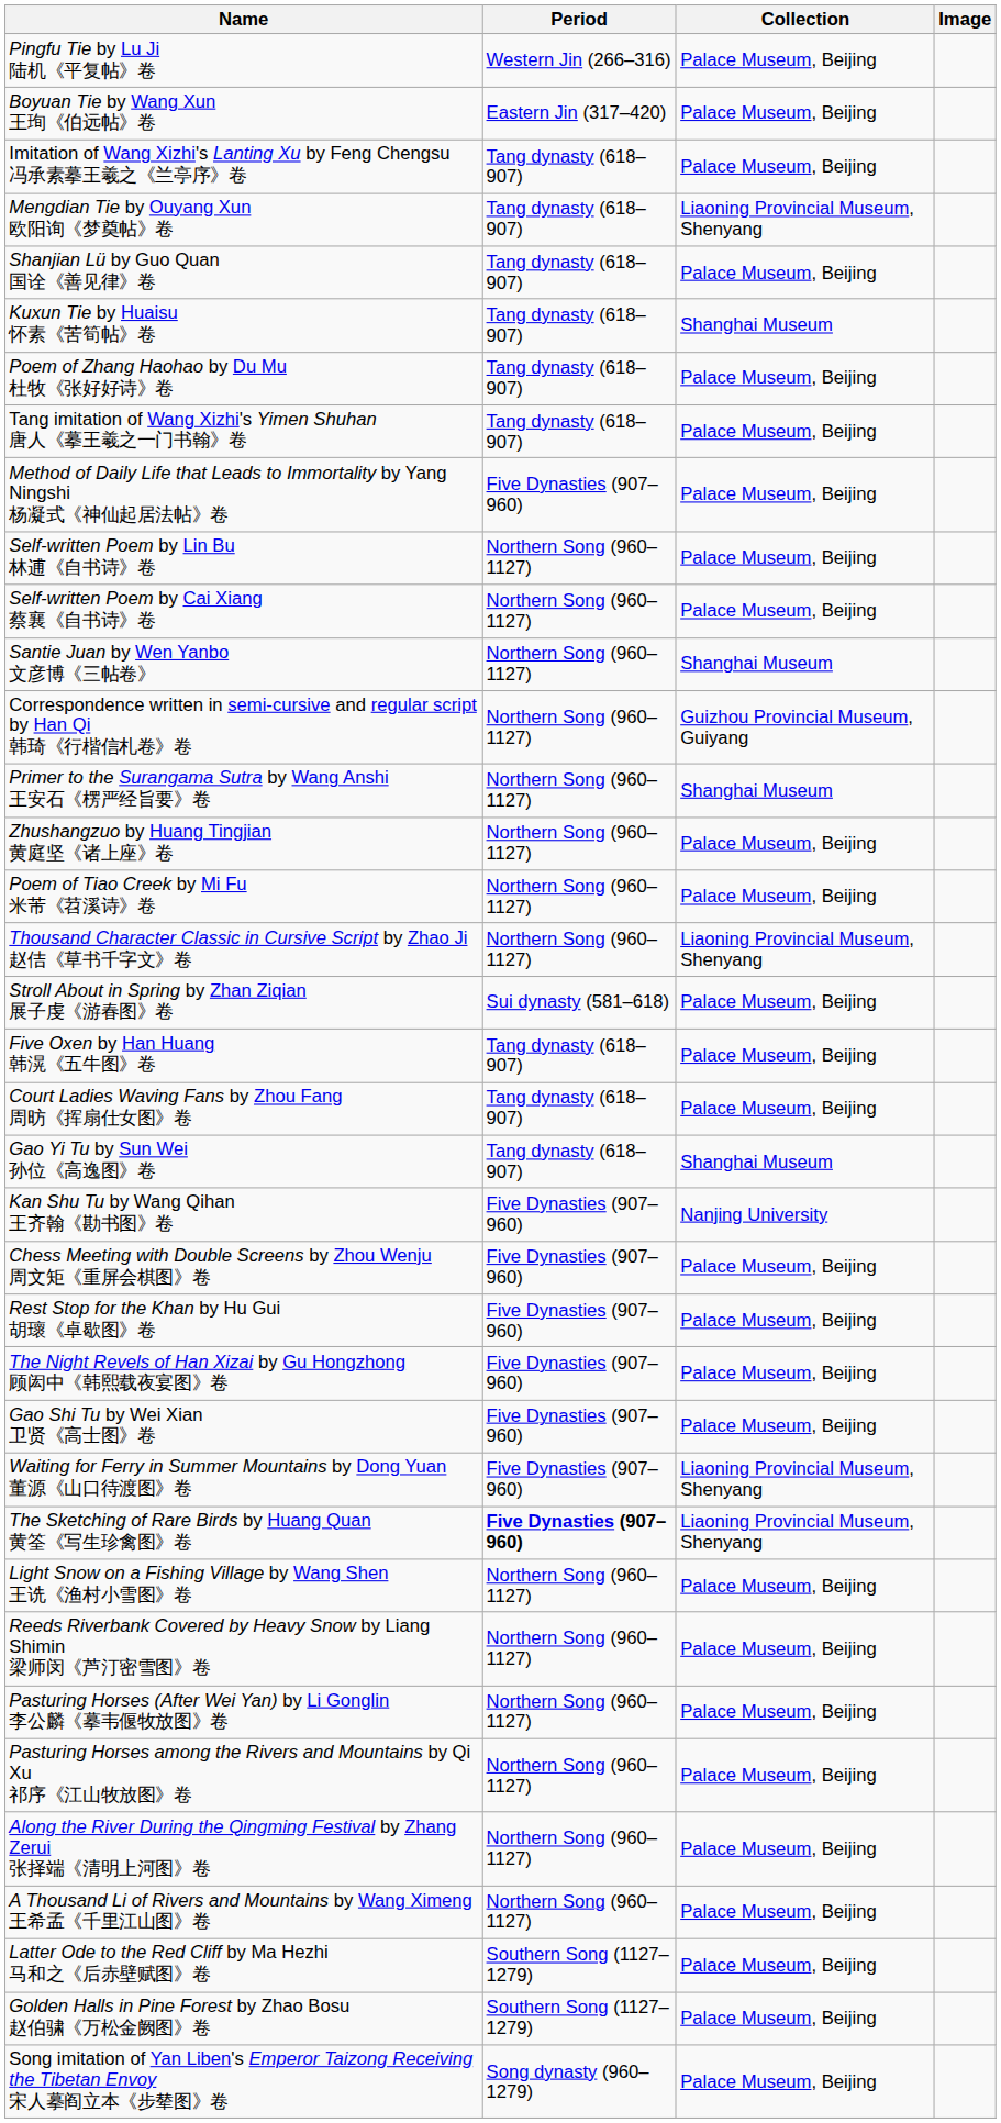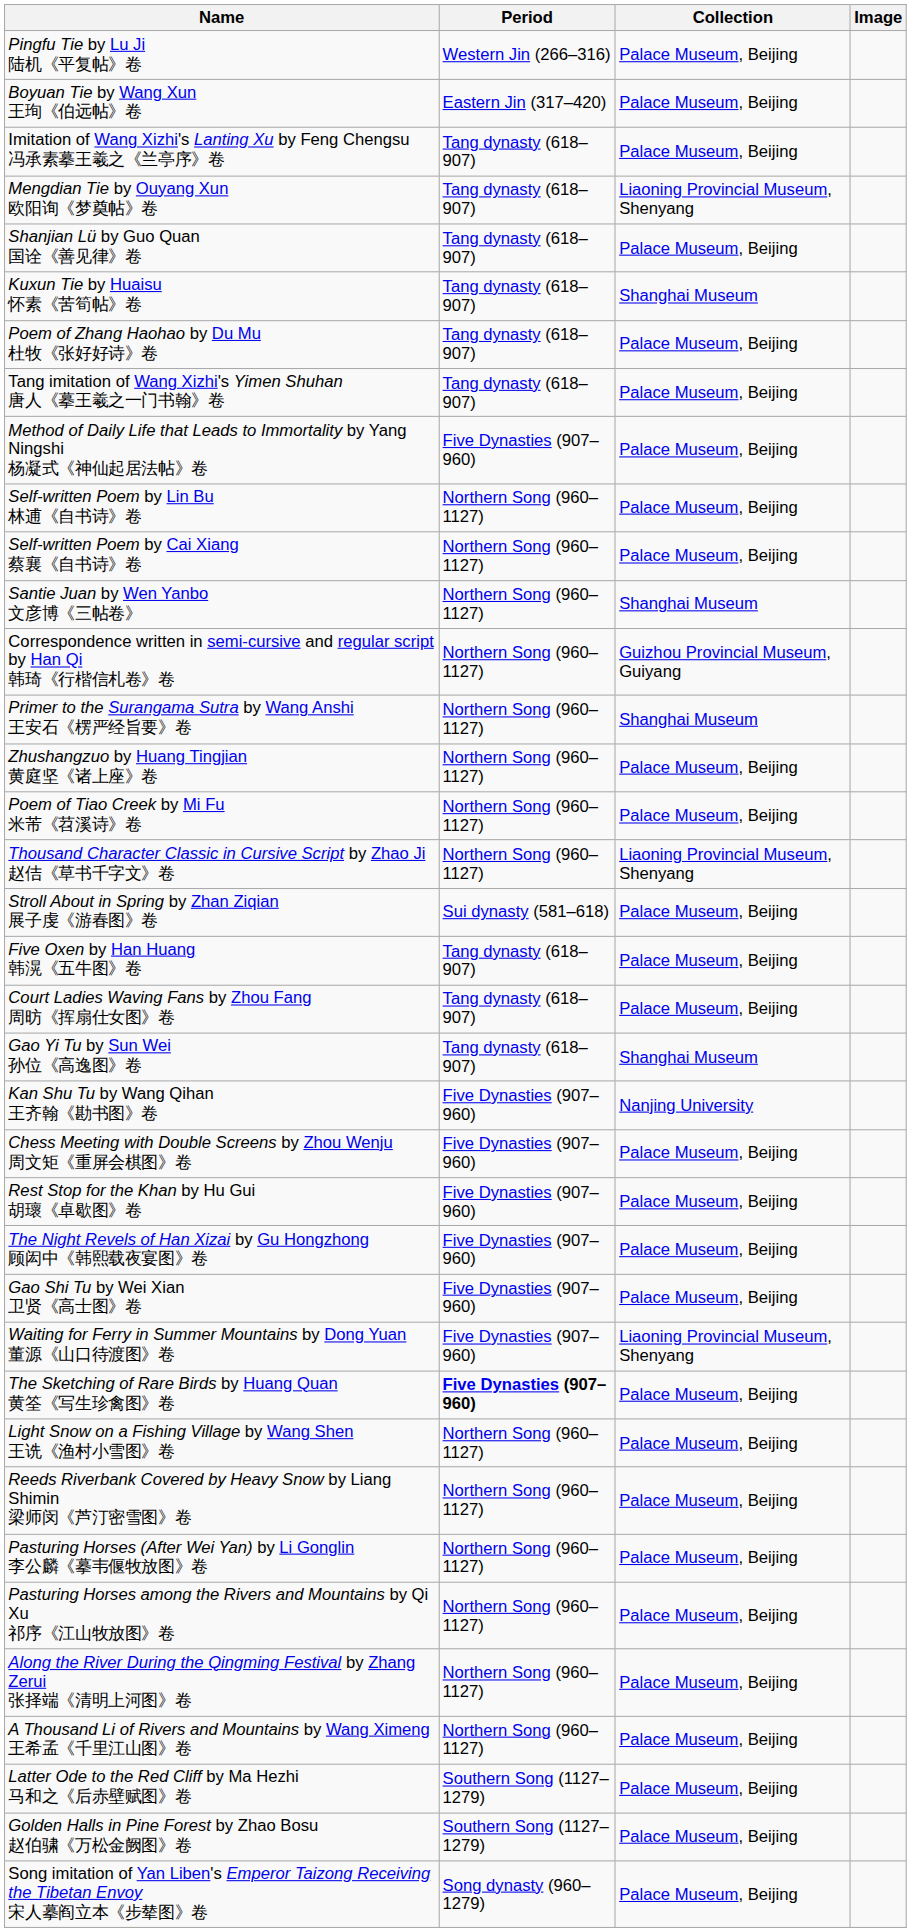 <table class="wikitable sortable">
 <tr>
 <th>Name</th>
 <th>Period</th>
 <th>Collection</th>
 <th>Image</th>
 </tr>
 <tr>
 <td><em>Pingfu Tie</em> by <a href='#'>Lu Ji</a><br>陆机《平复帖》卷</td>
 <td><a href='#'>Western Jin</a> (266–316)</td>
 <td><a href='#'>Palace Museum</a>, Beijing</td>
 <td style="padding:0"></td>
 </tr>
 <tr>
 <td><em>Boyuan Tie</em> by <a href='#'>Wang Xun</a><br>王珣《伯远帖》卷</td>
 <td><a href='#'>Eastern Jin</a> (317–420)</td>
 <td><a href='#'>Palace Museum</a>, Beijing</td>
 <td style="padding:0"></td>
 </tr>
 <tr>
 <td>Imitation of <a href='#'>Wang Xizhi</a>'s <em><a href='#'>Lanting Xu</a></em> by Feng Chengsu<br>冯承素摹王羲之《兰亭序》卷</td>
 <td><a href='#'>Tang dynasty</a> (618–907)</td>
 <td><a href='#'>Palace Museum</a>, Beijing</td>
 <td style="padding:0"></td>
 </tr>
 <tr>
 <td><em>Mengdian Tie</em> by <a href='#'>Ouyang Xun</a><br>欧阳询《梦奠帖》卷</td>
 <td><a href='#'>Tang dynasty</a> (618–907)</td>
 <td><a href='#'>Liaoning Provincial Museum</a>, Shenyang</td>
 <td></td>
 </tr>
 <tr>
 <td><em>Shanjian Lü</em> by Guo Quan<br>国诠《善见律》卷</td>
 <td><a href='#'>Tang dynasty</a> (618–907)</td>
 <td><a href='#'>Palace Museum</a>, Beijing</td>
 <td></td>
 </tr>
 <tr>
 <td><em>Kuxun Tie</em> by <a href='#'>Huaisu</a><br>怀素《苦筍帖》卷</td>
 <td><a href='#'>Tang dynasty</a> (618–907)</td>
 <td><a href='#'>Shanghai Museum</a></td>
 <td style="padding:0"></td>
 </tr>
 <tr>
 <td><em>Poem of Zhang Haohao</em> by <a href='#'>Du Mu</a><br>杜牧《张好好诗》卷</td>
 <td><a href='#'>Tang dynasty</a> (618–907)</td>
 <td><a href='#'>Palace Museum</a>, Beijing</td>
 <td style="padding:0"></td>
 </tr>
 <tr>
 <td>Tang imitation of <a href='#'>Wang Xizhi</a>'s <em>Yimen Shuhan</em><br>唐人《摹王羲之一门书翰》卷</td>
 <td><a href='#'>Tang dynasty</a> (618–907)</td>
 <td><a href='#'>Palace Museum</a>, Beijing</td>
 <td></td>
 </tr>
 <tr>
 <td><em>Method of Daily Life that Leads to Immortality</em> by Yang Ningshi<br>杨凝式《神仙起居法帖》卷</td>
 <td><a href='#'>Five Dynasties</a> (907–960)</td>
 <td><a href='#'>Palace Museum</a>, Beijing</td>
 <td></td>
 </tr>
 <tr>
 <td><em>Self-written Poem</em> by <a href='#'>Lin Bu</a><br>林逋《自书诗》卷</td>
 <td><a href='#'>Northern Song</a> (960–1127)</td>
 <td><a href='#'>Palace Museum</a>, Beijing</td>
 <td></td>
 </tr>
 <tr>
 <td><em>Self-written Poem</em> by <a href='#'>Cai Xiang</a><br>蔡襄《自书诗》卷</td>
 <td><a href='#'>Northern Song</a> (960–1127)</td>
 <td><a href='#'>Palace Museum</a>, Beijing</td>
 <td></td>
 </tr>
 <tr>
 <td><em>Santie Juan</em> by <a href='#'>Wen Yanbo</a><br>文彦博《三帖卷》</td>
 <td><a href='#'>Northern Song</a> (960–1127)</td>
 <td><a href='#'>Shanghai Museum</a></td>
 <td></td>
 </tr>
 <tr>
 <td>Correspondence written in <a href='#'>semi-cursive</a> and <a href='#'>regular script</a> by <a href='#'>Han Qi</a><br>韩琦《行楷信札卷》卷</td>
 <td><a href='#'>Northern Song</a> (960–1127)</td>
 <td><a href='#'>Guizhou Provincial Museum</a>, Guiyang</td>
 <td></td>
 </tr>
 <tr>
 <td><em>Primer to the <a href='#'>Surangama Sutra</a></em> by <a href='#'>Wang Anshi</a><br>王安石《楞严经旨要》卷</td>
 <td><a href='#'>Northern Song</a> (960–1127)</td>
 <td><a href='#'>Shanghai Museum</a></td>
 <td></td>
 </tr>
 <tr>
 <td><em>Zhushangzuo</em> by <a href='#'>Huang Tingjian</a><br>黄庭坚《诸上座》卷</td>
 <td><a href='#'>Northern Song</a> (960–1127)</td>
 <td><a href='#'>Palace Museum</a>, Beijing</td>
 </tr>
 <tr>
 <td><em>Poem of Tiao Creek</em> by <a href='#'>Mi Fu</a><br>米芾《苕溪诗》卷</td>
 <td><a href='#'>Northern Song</a> (960–1127)</td>
 <td><a href='#'>Palace Museum</a>, Beijing</td>
 <td></td>
 </tr>
 <tr>
 <td><em><a href='#'>Thousand Character Classic in Cursive Script</a></em> by <a href='#'>Zhao Ji</a><br>赵佶《草书千字文》卷</td>
 <td><a href='#'>Northern Song</a> (960–1127)</td>
 <td><a href='#'>Liaoning Provincial Museum</a>, Shenyang</td>
 <td></td>
 </tr>
 <tr>
 <td><em>Stroll About in Spring</em> by <a href='#'>Zhan Ziqian</a><br>展子虔《游春图》卷</td>
 <td><a href='#'>Sui dynasty</a> (581–618)</td>
 <td><a href='#'>Palace Museum</a>, Beijing</td>
 <td style="padding:0"></td>
 </tr>
 <tr>
 <td><em>Five Oxen</em> by <a href='#'>Han Huang</a><br>韩滉《五牛图》卷</td>
 <td><a href='#'>Tang dynasty</a> (618–907)</td>
 <td><a href='#'>Palace Museum</a>, Beijing</td>
 <td style="padding:0"></td>
 </tr>
 <tr>
 <td><em>Court Ladies Waving Fans</em> by <a href='#'>Zhou Fang</a><br>周昉《挥扇仕女图》卷</td>
 <td><a href='#'>Tang dynasty</a> (618–907)</td>
 <td><a href='#'>Palace Museum</a>, Beijing</td>
 <td style="padding:0"></td>
 </tr>
 <tr>
 <td><em>Gao Yi Tu</em> by <a href='#'>Sun Wei</a><br>孙位《高逸图》卷</td>
 <td><a href='#'>Tang dynasty</a> (618–907)</td>
 <td><a href='#'>Shanghai Museum</a></td>
 <td></td>
 </tr>
 <tr>
 <td><em>Kan Shu Tu</em> by Wang Qihan<br>王齐翰《勘书图》卷</td>
 <td><a href='#'>Five Dynasties</a> (907–960)</td>
 <td><a href='#'>Nanjing University</a></td>
 <td></td>
 </tr>
 <tr>
 <td><em>Chess Meeting with Double Screens</em> by <a href='#'>Zhou Wenju</a><br>周文矩《重屏会棋图》卷</td>
 <td><a href='#'>Five Dynasties</a> (907–960)</td>
 <td><a href='#'>Palace Museum</a>, Beijing</td>
 <td style="padding:0"></td>
 </tr>
 <tr>
 <td><em>Rest Stop for the Khan</em> by Hu Gui<br>胡瓌《卓歇图》卷</td>
 <td><a href='#'>Five Dynasties</a> (907–960)</td>
 <td><a href='#'>Palace Museum</a>, Beijing</td>
 <td></td>
 </tr>
 <tr>
 <td><em><a href='#'>The Night Revels of Han Xizai</a></em> by <a href='#'>Gu Hongzhong</a><br>顾闳中《韩熙载夜宴图》卷</td>
 <td><a href='#'>Five Dynasties</a> (907–960)</td>
 <td><a href='#'>Palace Museum</a>, Beijing</td>
 <td style="padding:0"></td>
 </tr>
 <tr>
 <td><em>Gao Shi Tu</em> by Wei Xian<br>卫贤《高士图》卷</td>
 <td><a href='#'>Five Dynasties</a> (907–960)</td>
 <td><a href='#'>Palace Museum</a>, Beijing</td>
 <td></td>
 </tr>
 <tr>
 <td><em>Waiting for Ferry in Summer Mountains</em> by <a href='#'>Dong Yuan</a><br>董源《山口待渡图》卷</td>
 <td><a href='#'>Five Dynasties</a> (907–960)</td>
 <td><a href='#'>Liaoning Provincial Museum</a>, Shenyang</td>
 <td></td>
 </tr>
 <tr>
 <td><em>The Sketching of Rare Birds</em> by <a href='#'>Huang Quan</a><br>黄筌《写生珍禽图》卷</td>
 <td><strong><a href='#'>Five Dynasties</a> (907–960)</strong></td>
-<td><a href='#'>Liaoning Provincial Museum</a>, Shenyang</td>
+<td><a href='#'>Palace Museum</a>, Beijing</td>
 <td style="padding:0"></td>
 </tr>
 <tr>
 <td><em>Light Snow on a Fishing Village</em> by <a href='#'>Wang Shen</a><br>王诜《渔村小雪图》卷</td>
 <td><a href='#'>Northern Song</a> (960–1127)</td>
 <td><a href='#'>Palace Museum</a>, Beijing</td>
 <td style="padding:0"></td>
 </tr>
 <tr>
 <td><em>Reeds Riverbank Covered by Heavy Snow</em> by Liang Shimin<br>梁师闵《芦汀密雪图》卷</td>
 <td><a href='#'>Northern Song</a> (960–1127)</td>
 <td><a href='#'>Palace Museum</a>, Beijing</td>
 </tr>
 <tr>
 <td><em>Pasturing Horses</em> <em>(After Wei Yan)</em> by <a href='#'>Li Gonglin</a><br>李公麟《摹韦偃牧放图》卷</td>
 <td><a href='#'>Northern Song</a> (960–1127)</td>
 <td><a href='#'>Palace Museum</a>, Beijing</td>
 <td style="padding:0"></td>
 </tr>
 <tr>
 <td><em>Pasturing Horses among the Rivers and Mountains</em> by Qi Xu<br>祁序《江山牧放图》卷</td>
 <td><a href='#'>Northern Song</a> (960–1127)</td>
 <td><a href='#'>Palace Museum</a>, Beijing</td>
 </tr>
 <tr>
 <td><em><a href='#'>Along the River During the Qingming Festival</a></em> by <a href='#'>Zhang Zerui</a><br>张择端《清明上河图》卷</td>
 <td><a href='#'>Northern Song</a> (960–1127)</td>
 <td><a href='#'>Palace Museum</a>, Beijing</td>
 <td style="padding:0"></td>
 </tr>
 <tr>
 <td><em>A Thousand Li of Rivers and Mountains</em> by <a href='#'>Wang Ximeng</a><br>王希孟《千里江山图》卷</td>
 <td><a href='#'>Northern Song</a> (960–1127)</td>
 <td><a href='#'>Palace Museum</a>, Beijing</td>
 <td style="padding:0"></td>
 </tr>
 <tr>
 <td><em>Latter Ode to the Red Cliff</em> by Ma Hezhi<br>马和之《后赤壁赋图》卷</td>
 <td><a href='#'>Southern Song</a> (1127–1279)</td>
 <td><a href='#'>Palace Museum</a>, Beijing</td>
 <td style="padding:0"></td>
 </tr>
 <tr>
 <td><em>Golden Halls in Pine Forest</em> by Zhao Bosu<br>赵伯骕《万松金阙图》卷</td>
 <td><a href='#'>Southern Song</a> (1127–1279)</td>
 <td><a href='#'>Palace Museum</a>, Beijing</td>
 <td></td>
 </tr>
 <tr>
 <td>Song imitation of <a href='#'>Yan Liben</a>'s <em><a href='#'>Emperor Taizong Receiving the Tibetan Envoy</a></em><br>宋人摹阎立本《步辇图》卷</td>
 <td><a href='#'>Song dynasty</a> (960–1279)</td>
 <td><a href='#'>Palace Museum</a>, Beijing</td>
 <td style="padding:0"></td>
 </tr>
 <tr>
 </tr>
 </table>
